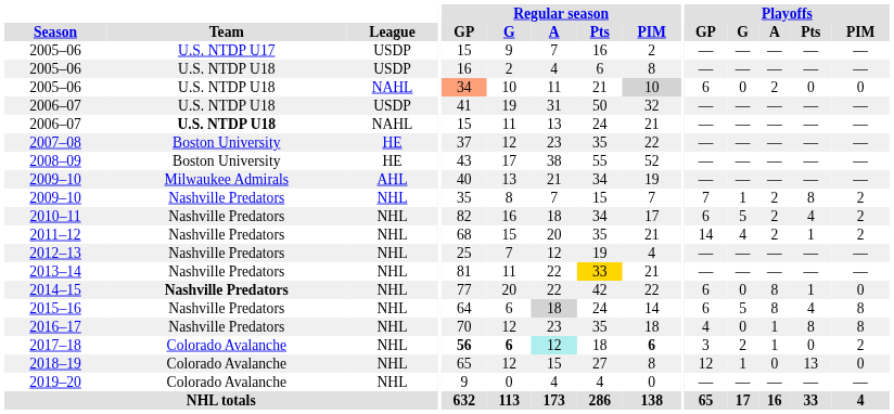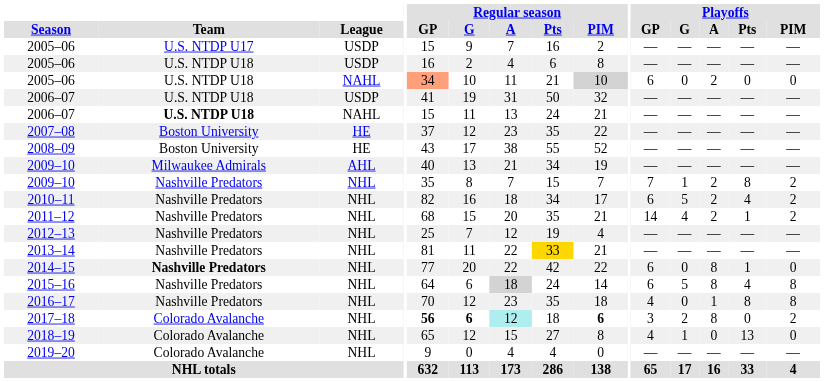 <table border="0" cellpadding="1" cellspacing="0" style="text-align:center; width:60em">
 <tr bgcolor="#e0e0e0">
 <th colspan="3" bgcolor="#ffffff"></th>
 <th rowspan="99" bgcolor="#ffffff"></th>
 <th colspan="5"><a href='#'>Regular season</a></th>
 <th rowspan="99" bgcolor="#ffffff"></th>
 <th colspan="5"><a href='#'>Playoffs</a></th>
 </tr>
 <tr bgcolor="#e0e0e0">
 <th><a href='#'>Season</a></th>
 <th>Team</th>
 <th>League</th>
 <th>GP</th>
 <th><a href='#'>G</a></th>
 <th><a href='#'>A</a></th>
 <th><a href='#'>Pts</a></th>
 <th><a href='#'>PIM</a></th>
 <th>GP</th>
 <th>G</th>
 <th>A</th>
 <th>Pts</th>
 <th>PIM</th>
 </tr>
 <tr>
 <td>2005–06</td>
 <td><a href='#'>U.S. NTDP U17</a></td>
 <td>USDP</td>
 <td>15</td>
 <td>9</td>
 <td>7</td>
 <td>16</td>
 <td>2</td>
 <td>—</td>
 <td>—</td>
 <td>—</td>
 <td>—</td>
 <td>—</td>
 </tr>
 <tr bgcolor=f0f0f0>
 <td>2005–06</td>
 <td>U.S. NTDP U18</td>
 <td>USDP</td>
 <td>16</td>
 <td>2</td>
 <td>4</td>
 <td>6</td>
 <td>8</td>
 <td>—</td>
 <td>—</td>
 <td>—</td>
 <td>—</td>
 <td>—</td>
 </tr>
 <tr>
 <td>2005–06</td>
 <td>U.S. NTDP U18</td>
 <td><a href='#'>NAHL</a></td>
 <td style="background: lightsalmon;">34</td>
 <td>10</td>
 <td>11</td>
 <td>21</td>
 <td style="background: lightgrey;">10</td>
 <td>6</td>
 <td>0</td>
 <td>2</td>
 <td>0</td>
 <td>0</td>
 </tr>
 <tr bgcolor=f0f0f0>
 <td>2006–07</td>
 <td>U.S. NTDP U18</td>
 <td>USDP</td>
 <td>41</td>
 <td>19</td>
 <td>31</td>
 <td>50</td>
 <td>32</td>
 <td>—</td>
 <td>—</td>
 <td>—</td>
 <td>—</td>
 <td>—</td>
 </tr>
 <tr>
 <td>2006–07</td>
 <td><strong>U.S. NTDP U18</strong></td>
 <td>NAHL</td>
 <td>15</td>
 <td>11</td>
 <td>13</td>
 <td>24</td>
 <td>21</td>
 <td>—</td>
 <td>—</td>
 <td>—</td>
 <td>—</td>
 <td>—</td>
 </tr>
 <tr bgcolor=f0f0f0>
 <td><a href='#'>2007–08</a></td>
 <td><a href='#'>Boston University</a></td>
 <td><a href='#'>HE</a></td>
 <td>37</td>
 <td>12</td>
 <td>23</td>
 <td>35</td>
 <td>22</td>
 <td>—</td>
 <td>—</td>
 <td>—</td>
 <td>—</td>
 <td>—</td>
 </tr>
 <tr>
 <td><a href='#'>2008–09</a></td>
 <td>Boston University</td>
 <td>HE</td>
 <td>43</td>
 <td>17</td>
 <td>38</td>
 <td>55</td>
 <td>52</td>
 <td>—</td>
 <td>—</td>
 <td>—</td>
 <td>—</td>
 <td>—</td>
 </tr>
 <tr bgcolor=f0f0f0>
 <td><a href='#'>2009–10</a></td>
 <td><a href='#'>Milwaukee Admirals</a></td>
 <td><a href='#'>AHL</a></td>
 <td>40</td>
 <td>13</td>
 <td>21</td>
 <td>34</td>
 <td>19</td>
 <td>—</td>
 <td>—</td>
 <td>—</td>
 <td>—</td>
 <td>—</td>
 </tr>
 <tr>
 <td><a href='#'>2009–10</a></td>
 <td><a href='#'>Nashville Predators</a></td>
 <td><a href='#'>NHL</a></td>
 <td>35</td>
 <td>8</td>
 <td>7</td>
 <td>15</td>
 <td>7</td>
 <td>7</td>
 <td>1</td>
 <td>2</td>
 <td>8</td>
 <td>2</td>
 </tr>
 <tr bgcolor=f0f0f0>
 <td><a href='#'>2010–11</a></td>
 <td>Nashville Predators</td>
 <td>NHL</td>
 <td>82</td>
 <td>16</td>
 <td>18</td>
 <td>34</td>
 <td>17</td>
 <td>6</td>
 <td>5</td>
 <td>2</td>
 <td>4</td>
 <td>2</td>
 </tr>
 <tr>
 <td><a href='#'>2011–12</a></td>
 <td>Nashville Predators</td>
 <td>NHL</td>
 <td>68</td>
 <td>15</td>
 <td>20</td>
 <td>35</td>
 <td>21</td>
 <td>14</td>
 <td>4</td>
 <td>2</td>
 <td>1</td>
 <td>2</td>
 </tr>
 <tr bgcolor=f0f0f0>
 <td><a href='#'>2012–13</a></td>
 <td>Nashville Predators</td>
 <td>NHL</td>
 <td>25</td>
 <td>7</td>
 <td>12</td>
 <td>19</td>
 <td>4</td>
 <td>—</td>
 <td>—</td>
 <td>—</td>
 <td>—</td>
 <td>—</td>
 </tr>
 <tr>
 <td><a href='#'>2013–14</a></td>
 <td>Nashville Predators</td>
 <td>NHL</td>
 <td>81</td>
 <td>11</td>
 <td>22</td>
 <td style="background: gold;">33</td>
 <td>21</td>
 <td>—</td>
 <td>—</td>
 <td>—</td>
 <td>—</td>
 <td>—</td>
 </tr>
 <tr bgcolor=f0f0f0>
 <td><a href='#'>2014–15</a></td>
 <td><strong>Nashville Predators</strong></td>
 <td>NHL</td>
 <td>77</td>
 <td>20</td>
 <td>22</td>
 <td>42</td>
 <td>22</td>
 <td>6</td>
 <td>0</td>
 <td>8</td>
 <td>1</td>
 <td>0</td>
 </tr>
 <tr>
 <td><a href='#'>2015–16</a></td>
 <td>Nashville Predators</td>
 <td>NHL</td>
 <td>64</td>
 <td>6</td>
 <td style="background: lightgrey;">18</td>
 <td>24</td>
 <td>14</td>
 <td>6</td>
 <td>5</td>
 <td>8</td>
 <td>4</td>
 <td>8</td>
 </tr>
 <tr bgcolor=f0f0f0>
 <td><a href='#'>2016–17</a></td>
 <td>Nashville Predators</td>
 <td>NHL</td>
 <td>70</td>
 <td>12</td>
 <td>23</td>
 <td>35</td>
 <td>18</td>
 <td>4</td>
 <td>0</td>
 <td>1</td>
 <td>8</td>
 <td>8</td>
 </tr>
 <tr>
 <td><a href='#'>2017–18</a></td>
 <td><a href='#'>Colorado Avalanche</a></td>
 <td>NHL</td>
 <td><strong>56</strong></td>
 <td><strong>6</strong></td>
 <td style="background: paleturquoise;">12</td>
 <td>18</td>
 <td><strong>6</strong></td>
 <td>3</td>
 <td>2</td>
-<td>1</td>
+<td>8</td>
 <td>0</td>
 <td>2</td>
 </tr>
 <tr bgcolor=f0f0f0>
 <td><a href='#'>2018–19</a></td>
 <td>Colorado Avalanche</td>
 <td>NHL</td>
 <td>65</td>
 <td>12</td>
 <td>15</td>
 <td>27</td>
 <td>8</td>
-<td>12</td>
+<td>4</td>
 <td>1</td>
 <td>0</td>
 <td>13</td>
 <td>0</td>
 </tr>
 <tr>
 <td><a href='#'>2019–20</a></td>
 <td>Colorado Avalanche</td>
 <td>NHL</td>
 <td>9</td>
 <td>0</td>
 <td>4</td>
 <td>4</td>
 <td>0</td>
 <td>—</td>
 <td>—</td>
 <td>—</td>
 <td>—</td>
 <td>—</td>
 </tr>
 <tr bgcolor="#e0e0e0">
 <th colspan="3">NHL totals</th>
 <th>632</th>
 <th>113</th>
 <th>173</th>
 <th>286</th>
 <th>138</th>
 <th>65</th>
 <th>17</th>
 <th>16</th>
 <th>33</th>
 <th>4</th>
 </tr>
 </table>
